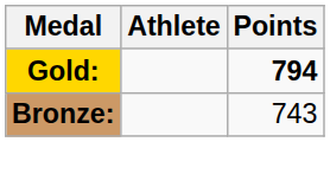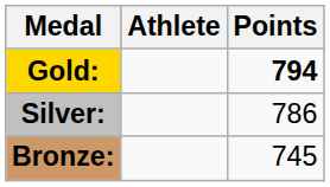 <table class="wikitable">
 <tr>
 <th>Medal</th>
 <th>Athlete</th>
 <th>Points</th>
 </tr>
 <tr>
 <td style="text-align:center;background-color:gold;"><strong>Gold:</strong></td>
 <td><strong></strong></td>
 <td align="right"><strong>794</strong></td>
 </tr>
 <tr>
+<td style="text-align:center;background-color:silver;"><strong>Silver:</strong></td>
+<td></td>
+<td align="right">786</td>
+</tr>
+<tr>
 <td style="text-align:center;background-color:#CC9966;"><strong>Bronze:</strong></td>
 <td></td>
-<td align="right">743</td>
+<td align="right">745</td>
 </tr>
 </table>
